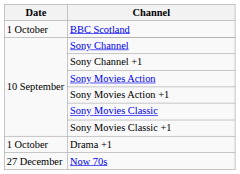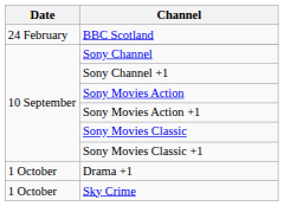 <table class="wikitable">
 <tr>
 <th width=90>Date</th>
 <th width=250>Channel</th>
 </tr>
 <tr>
-<td>1 October</td>
+<td>24 February</td>
 <td><a href='#'>BBC Scotland</a></td>
 </tr>
 <tr>
 <td rowspan="7">10 September</td>
 </tr>
 <tr>
 <td><a href='#'>Sony Channel</a></td>
 </tr>
 <tr>
 <td>Sony Channel +1</td>
 </tr>
 <tr>
 <td><a href='#'>Sony Movies Action</a></td>
 </tr>
 <tr>
 <td>Sony Movies Action +1</td>
 </tr>
 <tr>
 <td><a href='#'>Sony Movies Classic</a></td>
 </tr>
 <tr>
 <td>Sony Movies Classic +1</td>
 </tr>
 <tr>
 <td>1 October</td>
 <td>Drama +1</td>
 </tr>
 <tr>
-<td>27 December</td>
-<td><a href='#'>Now 70s</a></td>
+<td>1 October</td>
+<td><a href='#'>Sky Crime</a></td>
 </tr>
 </table>
